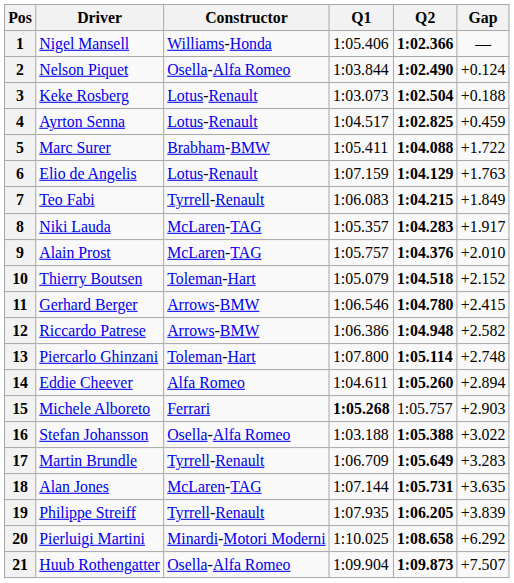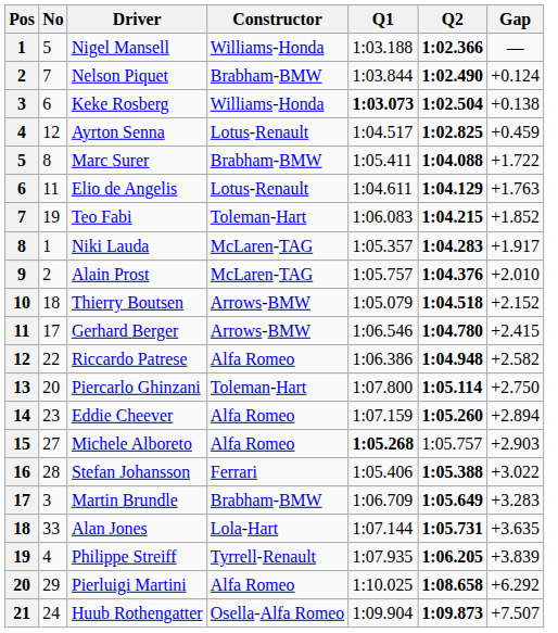 <table class="wikitable sortable" style="font-size: 95%;">
 <tr>
 <th>Pos</th>
+<th>No</th>
 <th>Driver</th>
 <th>Constructor</th>
 <th>Q1</th>
 <th>Q2</th>
 <th>Gap</th>
 </tr>
 <tr>
 <th>1</th>
+<td>5</td>
 <td> <a href='#'>Nigel Mansell</a></td>
 <td><a href='#'>Williams</a>-<a href='#'>Honda</a></td>
-<td>1:05.406</td>
+<td>1:03.188</td>
 <td><strong>1:02.366</strong></td>
 <td align="center">—</td>
 </tr>
 <tr>
 <th>2</th>
+<td>7</td>
 <td> <a href='#'>Nelson Piquet</a></td>
-<td><a href='#'>Osella</a>-<a href='#'>Alfa Romeo</a></td>
+<td><a href='#'>Brabham</a>-<a href='#'>BMW</a></td>
 <td>1:03.844</td>
 <td><strong>1:02.490</strong></td>
 <td>+0.124</td>
 </tr>
 <tr>
 <th>3</th>
+<td>6</td>
 <td> <a href='#'>Keke Rosberg</a></td>
-<td><a href='#'>Lotus</a>-<a href='#'>Renault</a></td>
-<td>1:03.073</td>
+<td><a href='#'>Williams</a>-<a href='#'>Honda</a></td>
+<td><strong>1:03.073</strong></td>
 <td><strong>1:02.504</strong></td>
-<td>+0.188</td>
+<td>+0.138</td>
 </tr>
 <tr>
 <th>4</th>
+<td>12</td>
 <td> <a href='#'>Ayrton Senna</a></td>
 <td><a href='#'>Lotus</a>-<a href='#'>Renault</a></td>
 <td>1:04.517</td>
 <td><strong>1:02.825</strong></td>
 <td>+0.459</td>
 </tr>
 <tr>
 <th>5</th>
+<td>8</td>
 <td> <a href='#'>Marc Surer</a></td>
 <td><a href='#'>Brabham</a>-<a href='#'>BMW</a></td>
 <td>1:05.411</td>
 <td><strong>1:04.088</strong></td>
 <td>+1.722</td>
 </tr>
 <tr>
 <th>6</th>
+<td>11</td>
 <td> <a href='#'>Elio de Angelis</a></td>
 <td><a href='#'>Lotus</a>-<a href='#'>Renault</a></td>
-<td>1:07.159</td>
+<td>1:04.611</td>
 <td><strong>1:04.129</strong></td>
 <td>+1.763</td>
 </tr>
 <tr>
 <th>7</th>
+<td>19</td>
 <td> <a href='#'>Teo Fabi</a></td>
-<td><a href='#'>Tyrrell</a>-<a href='#'>Renault</a></td>
+<td><a href='#'>Toleman</a>-<a href='#'>Hart</a></td>
 <td>1:06.083</td>
 <td><strong>1:04.215</strong></td>
-<td>+1.849</td>
+<td>+1.852</td>
 </tr>
 <tr>
 <th>8</th>
+<td>1</td>
 <td> <a href='#'>Niki Lauda</a></td>
 <td><a href='#'>McLaren</a>-<a href='#'>TAG</a></td>
 <td>1:05.357</td>
 <td><strong>1:04.283</strong></td>
 <td>+1.917</td>
 </tr>
 <tr>
 <th>9</th>
+<td>2</td>
 <td> <a href='#'>Alain Prost</a></td>
 <td><a href='#'>McLaren</a>-<a href='#'>TAG</a></td>
 <td>1:05.757</td>
 <td><strong>1:04.376</strong></td>
 <td>+2.010</td>
 </tr>
 <tr>
 <th>10</th>
+<td>18</td>
 <td> <a href='#'>Thierry Boutsen</a></td>
-<td><a href='#'>Toleman</a>-<a href='#'>Hart</a></td>
+<td><a href='#'>Arrows</a>-<a href='#'>BMW</a></td>
 <td>1:05.079</td>
 <td><strong>1:04.518</strong></td>
 <td>+2.152</td>
 </tr>
 <tr>
 <th>11</th>
+<td>17</td>
 <td> <a href='#'>Gerhard Berger</a></td>
 <td><a href='#'>Arrows</a>-<a href='#'>BMW</a></td>
 <td>1:06.546</td>
 <td><strong>1:04.780</strong></td>
 <td>+2.415</td>
 </tr>
 <tr>
 <th>12</th>
+<td>22</td>
 <td> <a href='#'>Riccardo Patrese</a></td>
-<td><a href='#'>Arrows</a>-<a href='#'>BMW</a></td>
+<td><a href='#'>Alfa Romeo</a></td>
 <td>1:06.386</td>
 <td><strong>1:04.948</strong></td>
 <td>+2.582</td>
 </tr>
 <tr>
 <th>13</th>
+<td>20</td>
 <td> <a href='#'>Piercarlo Ghinzani</a></td>
 <td><a href='#'>Toleman</a>-<a href='#'>Hart</a></td>
 <td>1:07.800</td>
 <td><strong>1:05.114</strong></td>
-<td>+2.748</td>
+<td>+2.750</td>
 </tr>
 <tr>
 <th>14</th>
+<td>23</td>
 <td> <a href='#'>Eddie Cheever</a></td>
 <td><a href='#'>Alfa Romeo</a></td>
-<td>1:04.611</td>
+<td>1:07.159</td>
 <td><strong>1:05.260</strong></td>
 <td>+2.894</td>
 </tr>
 <tr>
 <th>15</th>
+<td>27</td>
 <td> <a href='#'>Michele Alboreto</a></td>
-<td><a href='#'>Ferrari</a></td>
+<td><a href='#'>Alfa Romeo</a></td>
 <td><strong>1:05.268</strong></td>
 <td>1:05.757</td>
 <td>+2.903</td>
 </tr>
 <tr>
 <th>16</th>
+<td>28</td>
 <td> <a href='#'>Stefan Johansson</a></td>
-<td><a href='#'>Osella</a>-<a href='#'>Alfa Romeo</a></td>
-<td>1:03.188</td>
+<td><a href='#'>Ferrari</a></td>
+<td>1:05.406</td>
 <td><strong>1:05.388</strong></td>
 <td>+3.022</td>
 </tr>
 <tr>
 <th>17</th>
+<td>3</td>
 <td> <a href='#'>Martin Brundle</a></td>
-<td><a href='#'>Tyrrell</a>-<a href='#'>Renault</a></td>
+<td><a href='#'>Brabham</a>-<a href='#'>BMW</a></td>
 <td>1:06.709</td>
 <td><strong>1:05.649</strong></td>
 <td>+3.283</td>
 </tr>
 <tr>
 <th>18</th>
+<td>33</td>
 <td> <a href='#'>Alan Jones</a></td>
-<td><a href='#'>McLaren</a>-<a href='#'>TAG</a></td>
+<td><a href='#'>Lola</a>-<a href='#'>Hart</a></td>
 <td>1:07.144</td>
 <td><strong>1:05.731</strong></td>
 <td>+3.635</td>
 </tr>
 <tr>
 <th>19</th>
+<td>4</td>
 <td> <a href='#'>Philippe Streiff</a></td>
 <td><a href='#'>Tyrrell</a>-<a href='#'>Renault</a></td>
 <td>1:07.935</td>
 <td><strong>1:06.205</strong></td>
 <td>+3.839</td>
 </tr>
 <tr>
 <th>20</th>
+<td>29</td>
 <td> <a href='#'>Pierluigi Martini</a></td>
-<td><a href='#'>Minardi</a>-<a href='#'>Motori Moderni</a></td>
+<td><a href='#'>Alfa Romeo</a></td>
 <td>1:10.025</td>
 <td><strong>1:08.658</strong></td>
 <td>+6.292</td>
 </tr>
 <tr>
 <th>21</th>
+<td>24</td>
 <td> <a href='#'>Huub Rothengatter</a></td>
 <td><a href='#'>Osella</a>-<a href='#'>Alfa Romeo</a></td>
 <td>1:09.904</td>
 <td><strong>1:09.873</strong></td>
 <td>+7.507</td>
 </tr>
 </table>
